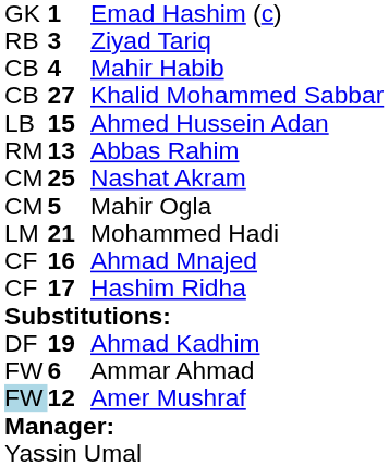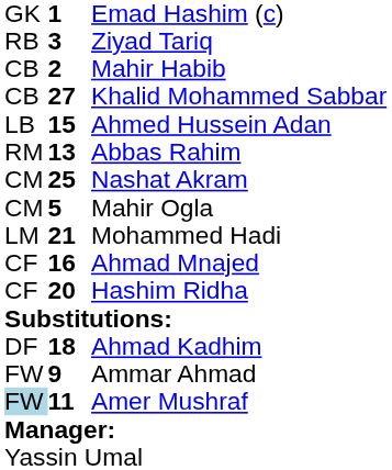 <table style="font-size: 90%" cellspacing="0" cellpadding="0">
 <tr>
 <th width=25></th>
 <th width=25></th>
 </tr>
 <tr>
 <td>GK</td>
 <td><strong>1</strong></td>
 <td> <a href='#'>Emad Hashim</a> (<a href='#'>c</a>)</td>
 </tr>
 <tr>
 <td>RB</td>
 <td><strong>3</strong></td>
 <td> <a href='#'>Ziyad Tariq</a></td>
 <td></td>
 <td></td>
 </tr>
 <tr>
 <td>CB</td>
-<td><strong>4</strong></td>
+<td><strong>2</strong></td>
 <td> <a href='#'>Mahir Habib</a></td>
 </tr>
 <tr>
 <td>CB</td>
 <td><strong>27</strong></td>
 <td> <a href='#'>Khalid Mohammed Sabbar</a></td>
 </tr>
 <tr>
 <td>LB</td>
 <td><strong>15</strong></td>
 <td> <a href='#'>Ahmed Hussein Adan</a></td>
 <td></td>
 </tr>
 <tr>
 <td>RM</td>
 <td><strong>13</strong></td>
 <td> <a href='#'>Abbas Rahim</a></td>
 </tr>
 <tr>
 <td>CM</td>
 <td><strong>25</strong></td>
 <td> <a href='#'>Nashat Akram</a></td>
 </tr>
 <tr>
 <td>CM</td>
 <td><strong>5</strong></td>
 <td> Mahir Ogla</td>
 <td></td>
 <td></td>
 </tr>
 <tr>
 <td>LM</td>
 <td><strong>21</strong></td>
 <td> Mohammed Hadi</td>
 </tr>
 <tr>
 <td>CF</td>
 <td><strong>16</strong></td>
 <td> <a href='#'>Ahmad Mnajed</a></td>
 <td></td>
 <td></td>
 </tr>
 <tr>
 <td>CF</td>
-<td><strong>17</strong></td>
+<td><strong>20</strong></td>
 <td> <a href='#'>Hashim Ridha</a></td>
 <td></td>
 </tr>
 <tr>
 <td colspan=3><strong>Substitutions:</strong></td>
 </tr>
 <tr>
 <td>DF</td>
-<td><strong>19</strong></td>
+<td><strong>18</strong></td>
 <td> <a href='#'>Ahmad Kadhim</a></td>
 <td></td>
 <td></td>
 </tr>
 <tr>
 <td>FW</td>
-<td><strong>6</strong></td>
+<td><strong>9</strong></td>
 <td> Ammar Ahmad</td>
 <td></td>
 <td></td>
 </tr>
 <tr>
 <td style="background: lightblue;">FW</td>
-<td><strong>12</strong></td>
+<td><strong>11</strong></td>
 <td> <a href='#'>Amer Mushraf</a></td>
 <td></td>
 <td></td>
 </tr>
 <tr>
 <td colspan=3><strong>Manager:</strong></td>
 </tr>
 <tr>
 <td colspan=3> Yassin Umal</td>
 </tr>
 </table>
